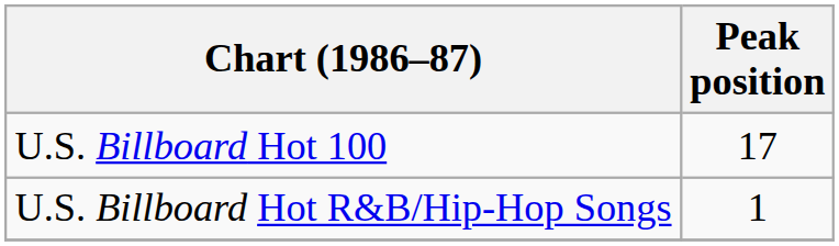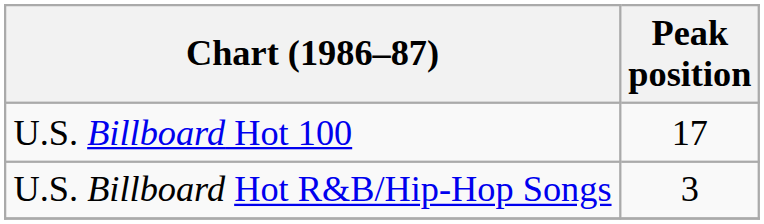 <table class="wikitable sortable">
 <tr>
 <th>Chart (1986–87)</th>
 <th>Peak<br>position</th>
 </tr>
 <tr>
 <td>U.S. <a href='#'><em>Billboard</em> Hot 100</a></td>
 <td style="text-align:center;">17</td>
 </tr>
 <tr>
 <td>U.S. <em>Billboard</em> <a href='#'>Hot R&B/Hip-Hop Songs</a></td>
-<td style="text-align:center;">1</td>
+<td style="text-align:center;">3</td>
 </tr>
 <tr>
 </tr>
 </table>
